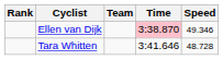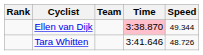 <table class="wikitable sortable" style="text-align:center;">
 <tr>
 <th>Rank</th>
 <th class="unsortable">Cyclist</th>
 <th>Team</th>
 <th>Time</th>
 <th>Speed</th>
 </tr>
 <tr>
 <td></td>
 <td align="left"><a href='#'>Ellen van Dijk</a></td>
 <td align="left"></td>
 <td style="background: pink;">3:38.870</td>
-<td><small>49.346</small></td>
+<td><small>49.344</small></td>
 </tr>
 <tr>
 <td></td>
 <td align="left"><a href='#'>Tara Whitten</a></td>
 <td align="left"></td>
 <td>3:41.646</td>
-<td><small>48.728</small></td>
+<td><small>48.726</small></td>
 </tr>
 </table>
